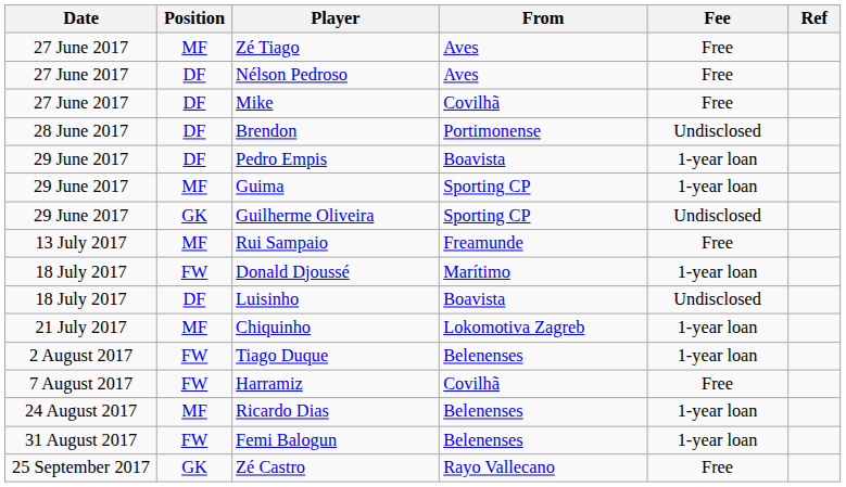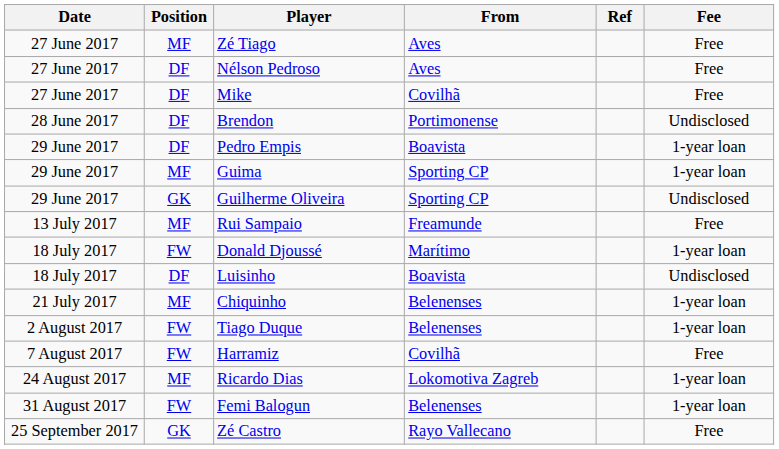 <table class="wikitable" style="text-align: center;">
 <tr>
 <th width=130>Date</th>
 <th width=60>Position</th>
 <th width=180>Player</th>
 <th width=180>From</th>
+<th width=40>Ref</th>
 <th width=120>Fee</th>
-<th width=40>Ref</th>
 </tr>
 <tr>
 <td>27 June 2017</td>
 <td><a href='#'>MF</a></td>
 <td style="text-align:left;"> <a href='#'>Zé Tiago</a></td>
 <td style="text-align:left;"> <a href='#'>Aves</a></td>
+<td></td>
 <td>Free</td>
-<td></td>
 </tr>
 <tr>
 <td>27 June 2017</td>
 <td><a href='#'>DF</a></td>
 <td style="text-align:left;"> <a href='#'>Nélson Pedroso</a></td>
 <td style="text-align:left;"> <a href='#'>Aves</a></td>
+<td></td>
 <td>Free</td>
-<td></td>
 </tr>
 <tr>
 <td>27 June 2017</td>
 <td><a href='#'>DF</a></td>
 <td style="text-align:left;"> <a href='#'>Mike</a></td>
 <td style="text-align:left;"> <a href='#'>Covilhã</a></td>
+<td></td>
 <td>Free</td>
-<td></td>
 </tr>
 <tr>
 <td>28 June 2017</td>
 <td><a href='#'>DF</a></td>
 <td style="text-align:left;"> <a href='#'>Brendon</a></td>
 <td style="text-align:left;"> <a href='#'>Portimonense</a></td>
+<td></td>
 <td>Undisclosed</td>
-<td></td>
 </tr>
 <tr>
 <td>29 June 2017</td>
 <td><a href='#'>DF</a></td>
 <td style="text-align:left;"> <a href='#'>Pedro Empis</a></td>
 <td style="text-align:left;"> <a href='#'>Boavista</a></td>
+<td></td>
 <td>1-year loan</td>
-<td></td>
 </tr>
 <tr>
 <td>29 June 2017</td>
 <td><a href='#'>MF</a></td>
 <td style="text-align:left;"> <a href='#'>Guima</a></td>
 <td style="text-align:left;"> <a href='#'>Sporting CP</a></td>
+<td></td>
 <td>1-year loan</td>
-<td></td>
 </tr>
 <tr>
 <td>29 June 2017</td>
 <td><a href='#'>GK</a></td>
 <td style="text-align:left;"> <a href='#'>Guilherme Oliveira</a></td>
 <td style="text-align:left;"> <a href='#'>Sporting CP</a></td>
+<td></td>
 <td>Undisclosed</td>
-<td></td>
 </tr>
 <tr>
 <td>13 July 2017</td>
 <td><a href='#'>MF</a></td>
 <td style="text-align:left;"> <a href='#'>Rui Sampaio</a></td>
 <td style="text-align:left;"> <a href='#'>Freamunde</a></td>
+<td></td>
 <td>Free</td>
-<td></td>
 </tr>
 <tr>
 <td>18 July 2017</td>
 <td><a href='#'>FW</a></td>
 <td style="text-align:left;"> <a href='#'>Donald Djoussé</a></td>
 <td style="text-align:left;"> <a href='#'>Marítimo</a></td>
+<td></td>
 <td>1-year loan</td>
-<td></td>
 </tr>
 <tr>
 <td>18 July 2017</td>
 <td><a href='#'>DF</a></td>
 <td style="text-align:left;"> <a href='#'>Luisinho</a></td>
 <td style="text-align:left;"> <a href='#'>Boavista</a></td>
+<td></td>
 <td>Undisclosed</td>
-<td></td>
 </tr>
 <tr>
 <td>21 July 2017</td>
 <td><a href='#'>MF</a></td>
 <td style="text-align:left;"> <a href='#'>Chiquinho</a></td>
-<td style="text-align:left;"> <a href='#'>Lokomotiva Zagreb</a></td>
+<td style="text-align:left;"> <a href='#'>Belenenses</a></td>
+<td></td>
 <td>1-year loan</td>
-<td></td>
 </tr>
 <tr>
 <td>2 August 2017</td>
 <td><a href='#'>FW</a></td>
 <td style="text-align:left;"> <a href='#'>Tiago Duque</a></td>
 <td style="text-align:left;"> <a href='#'>Belenenses</a></td>
+<td></td>
 <td>1-year loan</td>
-<td></td>
 </tr>
 <tr>
 <td>7 August 2017</td>
 <td><a href='#'>FW</a></td>
 <td style="text-align:left;"> <a href='#'>Harramiz</a></td>
 <td style="text-align:left;"> <a href='#'>Covilhã</a></td>
+<td></td>
 <td>Free</td>
-<td></td>
 </tr>
 <tr>
 <td>24 August 2017</td>
 <td><a href='#'>MF</a></td>
 <td style="text-align:left;"> <a href='#'>Ricardo Dias</a></td>
-<td style="text-align:left;"> <a href='#'>Belenenses</a></td>
+<td style="text-align:left;"> <a href='#'>Lokomotiva Zagreb</a></td>
+<td></td>
 <td>1-year loan</td>
-<td></td>
 </tr>
 <tr>
 <td>31 August 2017</td>
 <td><a href='#'>FW</a></td>
 <td style="text-align:left;"> <a href='#'>Femi Balogun</a></td>
 <td style="text-align:left;"> <a href='#'>Belenenses</a></td>
+<td></td>
 <td>1-year loan</td>
-<td></td>
 </tr>
 <tr>
 <td>25 September 2017</td>
 <td><a href='#'>GK</a></td>
 <td style="text-align:left;"> <a href='#'>Zé Castro</a></td>
 <td style="text-align:left;"> <a href='#'>Rayo Vallecano</a></td>
+<td></td>
 <td>Free</td>
-<td></td>
 </tr>
 </table>
